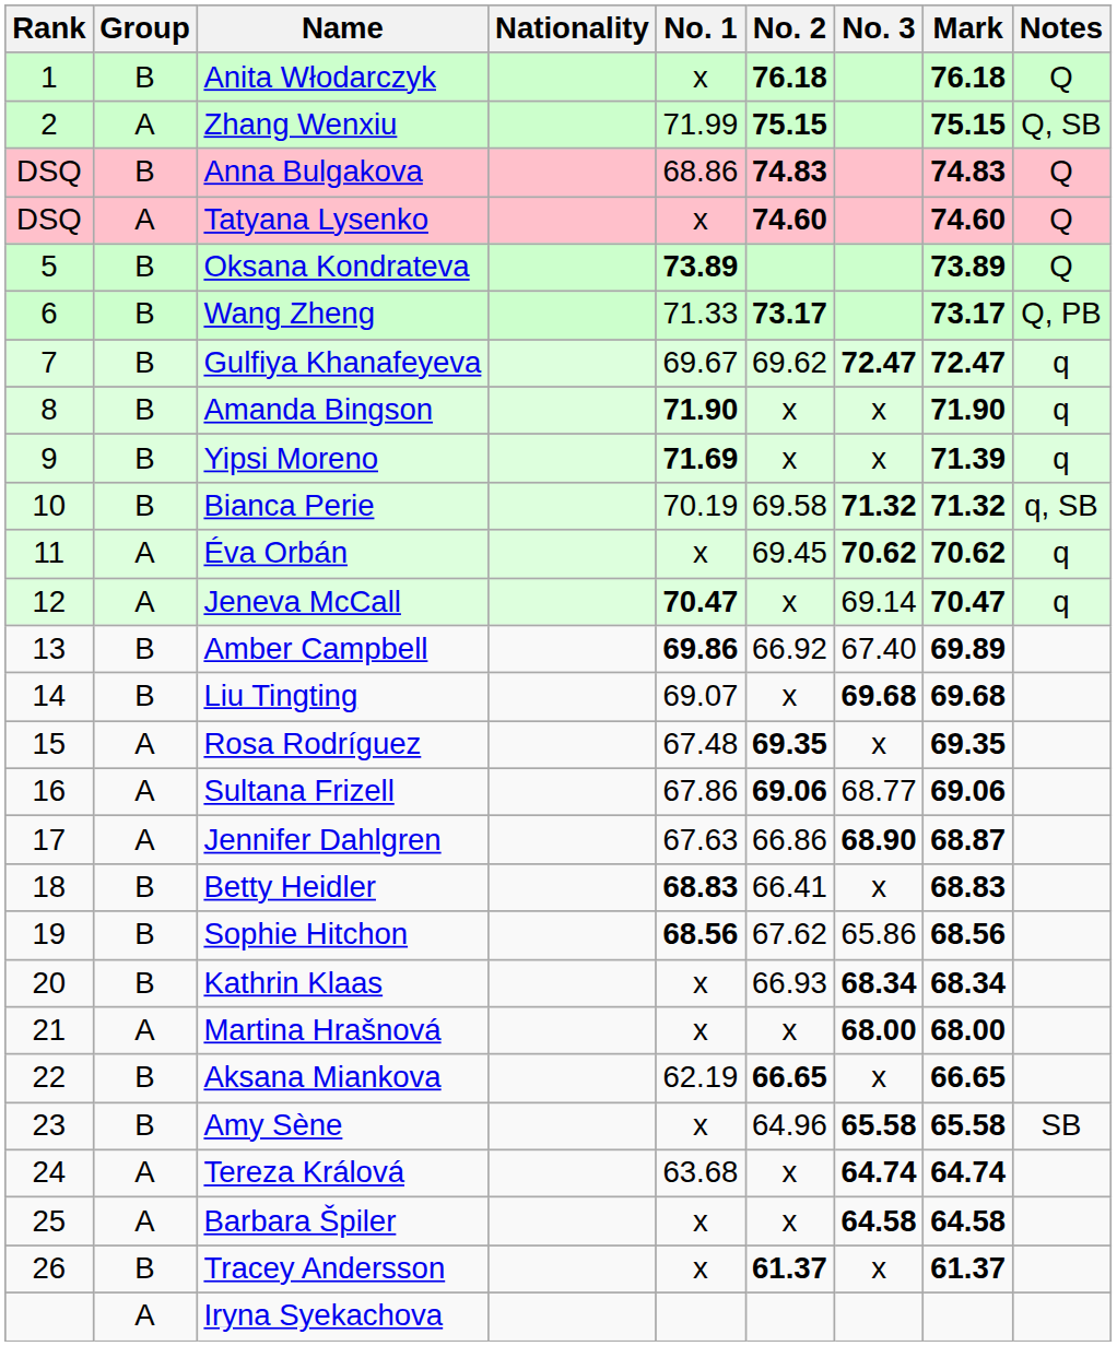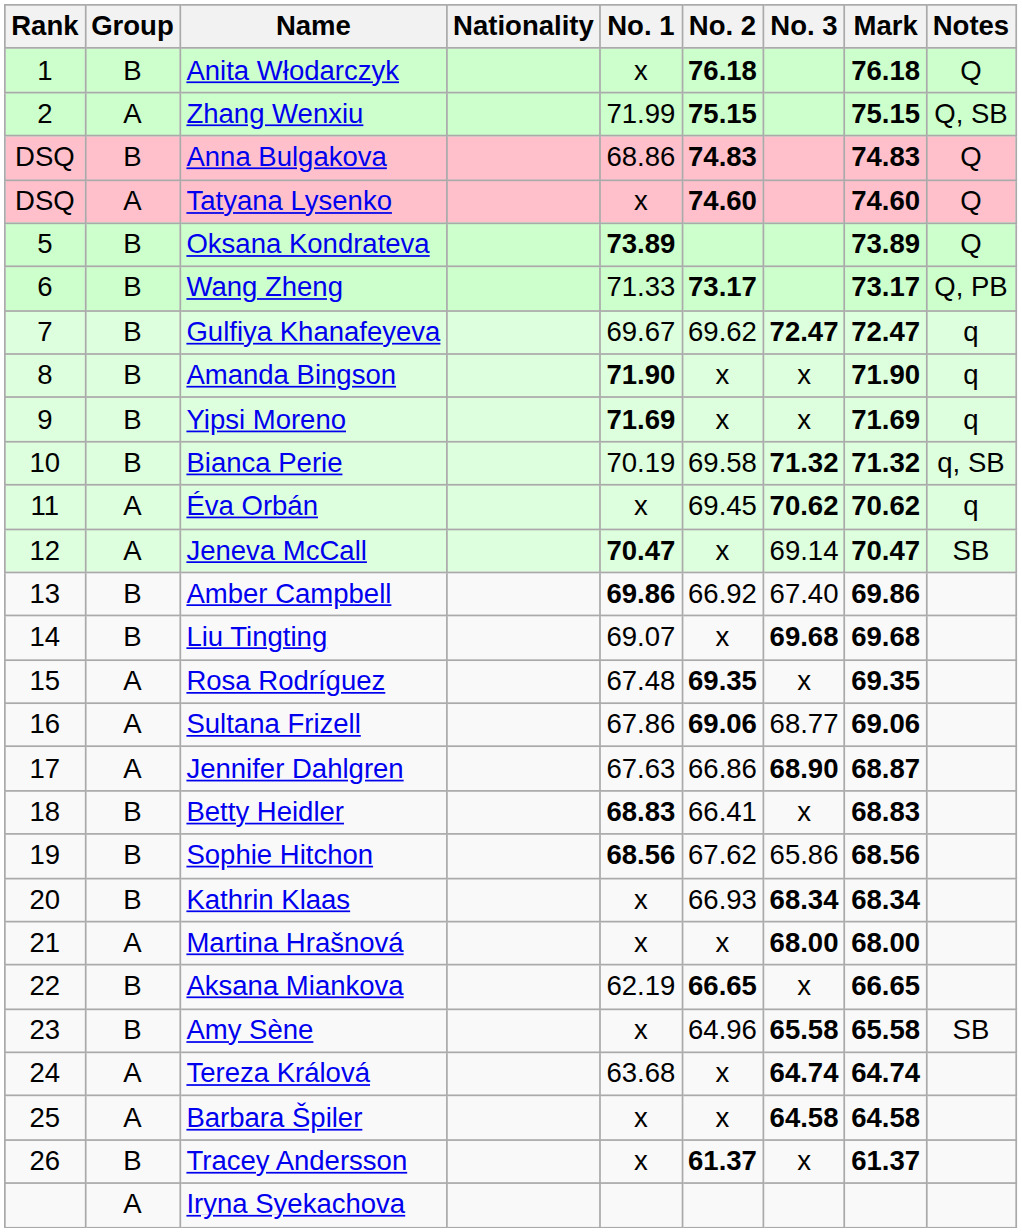 <table class="wikitable sortable" style="text-align:center">
 <tr>
 <th>Rank</th>
 <th>Group</th>
 <th>Name</th>
 <th>Nationality</th>
 <th>No. 1</th>
 <th>No. 2</th>
 <th>No. 3</th>
 <th>Mark</th>
 <th>Notes</th>
 </tr>
 <tr bgcolor=ccffcc>
 <td>1</td>
 <td>B</td>
 <td align=left><a href='#'>Anita Włodarczyk</a></td>
 <td align=left></td>
 <td>x</td>
 <td><strong>76.18</strong></td>
 <td></td>
 <td><strong>76.18</strong></td>
 <td>Q</td>
 </tr>
 <tr bgcolor=ccffcc>
 <td>2</td>
 <td>A</td>
 <td align=left><a href='#'>Zhang Wenxiu</a></td>
 <td align=left></td>
 <td>71.99</td>
 <td><strong>75.15</strong></td>
 <td></td>
 <td><strong>75.15</strong></td>
 <td>Q, SB</td>
 </tr>
 <tr bgcolor=pink>
 <td>DSQ</td>
 <td>B</td>
 <td align=left><a href='#'>Anna Bulgakova</a></td>
 <td align=left></td>
 <td>68.86</td>
 <td><strong>74.83</strong></td>
 <td></td>
 <td><strong>74.83</strong></td>
 <td>Q</td>
 </tr>
 <tr bgcolor=pink>
 <td>DSQ</td>
 <td>A</td>
 <td align=left><a href='#'>Tatyana Lysenko</a></td>
 <td align=left></td>
 <td>x</td>
 <td><strong>74.60</strong></td>
 <td></td>
 <td><strong>74.60</strong></td>
 <td>Q</td>
 </tr>
 <tr bgcolor=ccffcc>
 <td>5</td>
 <td>B</td>
 <td align=left><a href='#'>Oksana Kondrateva</a></td>
 <td align=left></td>
 <td><strong>73.89</strong></td>
 <td></td>
 <td></td>
 <td><strong>73.89</strong></td>
 <td>Q</td>
 </tr>
 <tr bgcolor=ccffcc>
 <td>6</td>
 <td>B</td>
 <td align=left><a href='#'>Wang Zheng</a></td>
 <td align=left></td>
 <td>71.33</td>
 <td><strong>73.17</strong></td>
 <td></td>
 <td><strong>73.17</strong></td>
 <td>Q, PB</td>
 </tr>
 <tr bgcolor=ddffdd>
 <td>7</td>
 <td>B</td>
 <td align=left><a href='#'>Gulfiya Khanafeyeva</a></td>
 <td align=left></td>
 <td>69.67</td>
 <td>69.62</td>
 <td><strong>72.47</strong></td>
 <td><strong>72.47</strong></td>
 <td>q</td>
 </tr>
 <tr bgcolor=ddffdd>
 <td>8</td>
 <td>B</td>
 <td align=left><a href='#'>Amanda Bingson</a></td>
 <td align=left></td>
 <td><strong>71.90</strong></td>
 <td>x</td>
 <td>x</td>
 <td><strong>71.90</strong></td>
 <td>q</td>
 </tr>
 <tr bgcolor=ddffdd>
 <td>9</td>
 <td>B</td>
 <td align=left><a href='#'>Yipsi Moreno</a></td>
 <td align=left></td>
 <td><strong>71.69</strong></td>
 <td>x</td>
 <td>x</td>
-<td><strong>71.39</strong></td>
+<td><strong>71.69</strong></td>
 <td>q</td>
 </tr>
 <tr bgcolor=ddffdd>
 <td>10</td>
 <td>B</td>
 <td align=left><a href='#'>Bianca Perie</a></td>
 <td align=left></td>
 <td>70.19</td>
 <td>69.58</td>
 <td><strong>71.32</strong></td>
 <td><strong>71.32</strong></td>
 <td>q, SB</td>
 </tr>
 <tr bgcolor=ddffdd>
 <td>11</td>
 <td>A</td>
 <td align=left><a href='#'>Éva Orbán</a></td>
 <td align=left></td>
 <td>x</td>
 <td>69.45</td>
 <td><strong>70.62</strong></td>
 <td><strong>70.62</strong></td>
 <td>q</td>
 </tr>
 <tr bgcolor=ddffdd>
 <td>12</td>
 <td>A</td>
 <td align=left><a href='#'>Jeneva McCall</a></td>
 <td align=left></td>
 <td><strong>70.47</strong></td>
 <td>x</td>
 <td>69.14</td>
 <td><strong>70.47</strong></td>
-<td>q</td>
+<td>SB</td>
 </tr>
 <tr>
 <td>13</td>
 <td>B</td>
 <td align=left><a href='#'>Amber Campbell</a></td>
 <td align=left></td>
 <td><strong>69.86</strong></td>
 <td>66.92</td>
 <td>67.40</td>
-<td><strong>69.89</strong></td>
+<td><strong>69.86</strong></td>
 <td></td>
 </tr>
 <tr>
 <td>14</td>
 <td>B</td>
 <td align=left><a href='#'>Liu Tingting</a></td>
 <td align=left></td>
 <td>69.07</td>
 <td>x</td>
 <td><strong>69.68</strong></td>
 <td><strong>69.68</strong></td>
 <td></td>
 </tr>
 <tr>
 <td>15</td>
 <td>A</td>
 <td align=left><a href='#'>Rosa Rodríguez</a></td>
 <td align=left></td>
 <td>67.48</td>
 <td><strong>69.35</strong></td>
 <td>x</td>
 <td><strong>69.35</strong></td>
 <td></td>
 </tr>
 <tr>
 <td>16</td>
 <td>A</td>
 <td align=left><a href='#'>Sultana Frizell</a></td>
 <td align=left></td>
 <td>67.86</td>
 <td><strong>69.06</strong></td>
 <td>68.77</td>
 <td><strong>69.06</strong></td>
 <td></td>
 </tr>
 <tr>
 <td>17</td>
 <td>A</td>
 <td align=left><a href='#'>Jennifer Dahlgren</a></td>
 <td align=left></td>
 <td>67.63</td>
 <td>66.86</td>
 <td><strong>68.90</strong></td>
 <td><strong>68.87</strong></td>
 <td></td>
 </tr>
 <tr>
 <td>18</td>
 <td>B</td>
 <td align=left><a href='#'>Betty Heidler</a></td>
 <td align=left></td>
 <td><strong>68.83</strong></td>
 <td>66.41</td>
 <td>x</td>
 <td><strong>68.83</strong></td>
 <td></td>
 </tr>
 <tr>
 <td>19</td>
 <td>B</td>
 <td align=left><a href='#'>Sophie Hitchon</a></td>
 <td align=left></td>
 <td><strong>68.56</strong></td>
 <td>67.62</td>
 <td>65.86</td>
 <td><strong>68.56</strong></td>
 <td></td>
 </tr>
 <tr>
 <td>20</td>
 <td>B</td>
 <td align=left><a href='#'>Kathrin Klaas</a></td>
 <td align=left></td>
 <td>x</td>
 <td>66.93</td>
 <td><strong>68.34</strong></td>
 <td><strong>68.34</strong></td>
 <td></td>
 </tr>
 <tr>
 <td>21</td>
 <td>A</td>
 <td align=left><a href='#'>Martina Hrašnová</a></td>
 <td align=left></td>
 <td>x</td>
 <td>x</td>
 <td><strong>68.00</strong></td>
 <td><strong>68.00</strong></td>
 <td></td>
 </tr>
 <tr>
 <td>22</td>
 <td>B</td>
 <td align=left><a href='#'>Aksana Miankova</a></td>
 <td align=left></td>
 <td>62.19</td>
 <td><strong>66.65</strong></td>
 <td>x</td>
 <td><strong>66.65</strong></td>
 <td></td>
 </tr>
 <tr>
 <td>23</td>
 <td>B</td>
 <td align=left><a href='#'>Amy Sène</a></td>
 <td align=left></td>
 <td>x</td>
 <td>64.96</td>
 <td><strong>65.58</strong></td>
 <td><strong>65.58</strong></td>
 <td>SB</td>
 </tr>
 <tr>
 <td>24</td>
 <td>A</td>
 <td align=left><a href='#'>Tereza Králová</a></td>
 <td align=left></td>
 <td>63.68</td>
 <td>x</td>
 <td><strong>64.74</strong></td>
 <td><strong>64.74</strong></td>
 <td></td>
 </tr>
 <tr>
 <td>25</td>
 <td>A</td>
 <td align=left><a href='#'>Barbara Špiler</a></td>
 <td align=left></td>
 <td>x</td>
 <td>x</td>
 <td><strong>64.58</strong></td>
 <td><strong>64.58</strong></td>
 <td></td>
 </tr>
 <tr>
 <td>26</td>
 <td>B</td>
 <td align=left><a href='#'>Tracey Andersson</a></td>
 <td align=left></td>
 <td>x</td>
 <td><strong>61.37</strong></td>
 <td>x</td>
 <td><strong>61.37</strong></td>
 <td></td>
 </tr>
 <tr>
 <td></td>
 <td>A</td>
 <td align=left><a href='#'>Iryna Syekachova</a></td>
 <td align=left></td>
 <td></td>
 <td></td>
 <td></td>
 <td><strong></strong></td>
 <td></td>
 </tr>
 </table>
